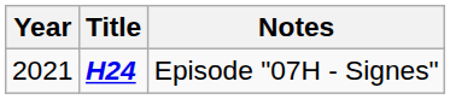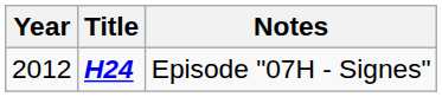 <table class="wikitable">
 <tr>
 <th>Year</th>
 <th>Title</th>
 <th>Notes</th>
 </tr>
 <tr>
-<td>2021</td>
+<td>2012</td>
 <td><strong><em><a href='#'>H24</a></em></strong></td>
 <td>Episode "07H - Signes"</td>
 </tr>
 </table>
